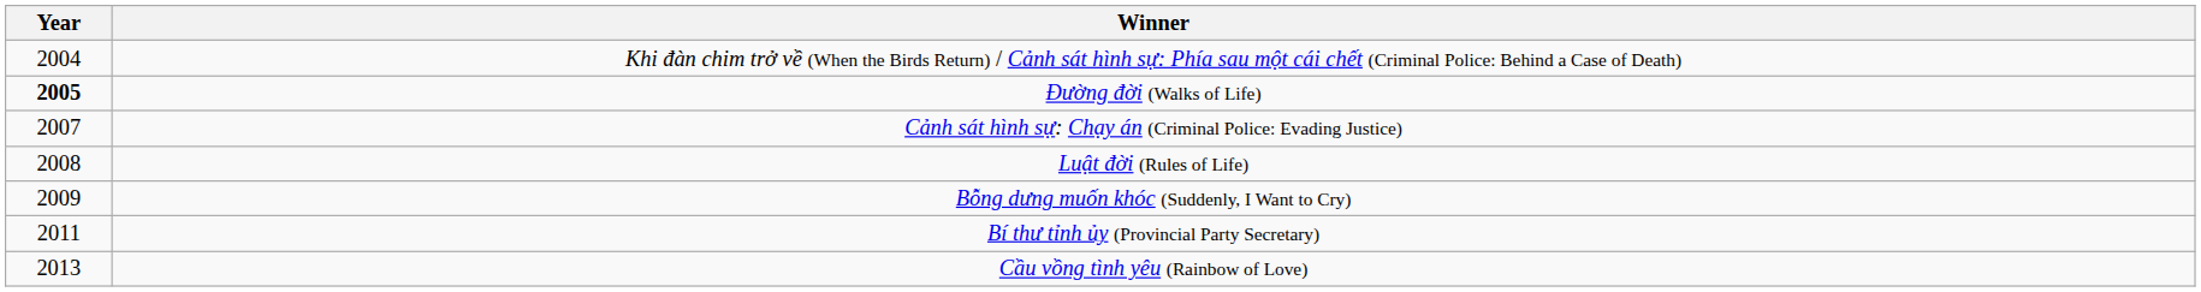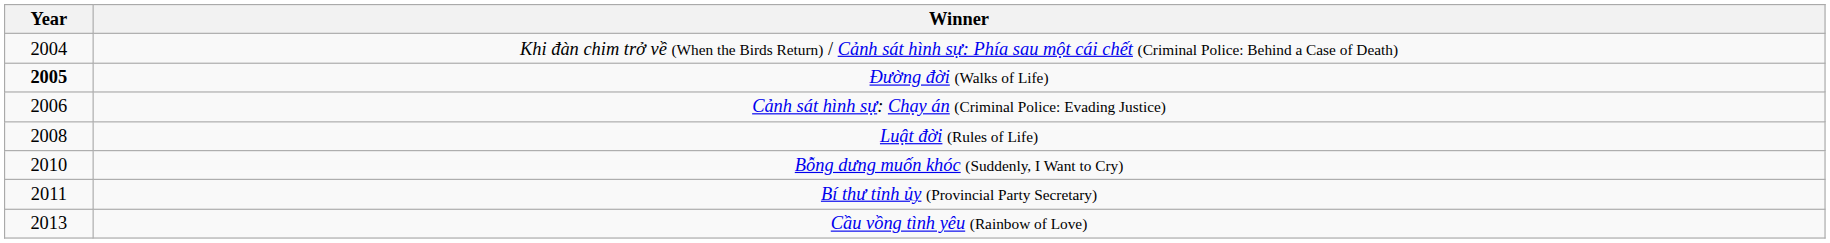 <table class="wikitable" style="text-align: center; width:100%">
 <tr>
 <th>Year</th>
 <th>Winner</th>
 </tr>
 <tr>
 <td>2004 </td>
 <td><em>Khi đàn chim trở về</em> <small>(When the Birds Return)</small> / <em><a href='#'>Cảnh sát hình sự: Phía sau một cái chết</a></em> <small>(Criminal Police: Behind a Case of Death)</small></td>
 </tr>
 <tr>
 <td><strong>2005 </strong></td>
 <td><em><a href='#'>Đường đời</a></em> <small>(Walks of Life)</small></td>
 </tr>
 <tr>
-<td>2007 </td>
+<td>2006 </td>
 <td><em><a href='#'>Cảnh sát hình sự</a>: <a href='#'>Chạy án</a></em> <small>(Criminal Police: Evading Justice)</small></td>
 </tr>
 <tr>
 <td>2008 </td>
 <td><em><a href='#'>Luật đời</a></em> <small>(Rules of Life)</small></td>
 </tr>
 <tr>
-<td>2009 </td>
+<td>2010 </td>
 <td><em><a href='#'>Bỗng dưng muốn khóc</a></em> <small>(Suddenly, I Want to Cry)</small></td>
 </tr>
 <tr>
 <td>2011 </td>
 <td><em><a href='#'>Bí thư tỉnh ủy</a></em> <small>(Provincial Party Secretary)</small></td>
 </tr>
 <tr>
 <td>2013 </td>
 <td><em><a href='#'>Cầu vồng tình yêu</a></em> <small>(Rainbow of Love)</small></td>
 </tr>
 </table>
